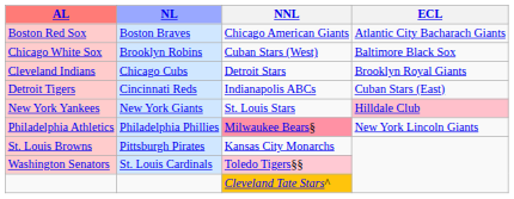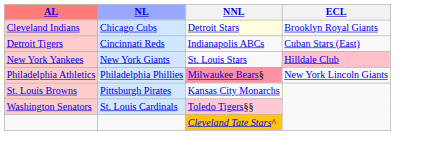 <table class="wikitable" style="font-size:100%;line-height:1.1;">
 <tr>
 <th style="background-color: #FF7B77;"><a href='#'>AL</a></th>
 <th style="background-color: #99A8FF;"><a href='#'>NL</a></th>
 <th><a href='#'>NNL</a></th>
 <th><a href='#'>ECL</a></th>
 </tr>
 <tr>
-<td style="background-color: #FFCCCC;"><a href='#'>Boston Red Sox</a></td>
-<td style="background-color: #D0E7FF;"><a href='#'>Boston Braves</a></td>
-<td><a href='#'>Chicago American Giants</a></td>
-<td><a href='#'>Atlantic City Bacharach Giants</a></td>
-</tr>
-<tr>
-<td style="background-color: #FFCCCC;"><a href='#'>Chicago White Sox</a></td>
-<td style="background-color: #D0E7FF;"><a href='#'>Brooklyn Robins</a></td>
-<td><a href='#'>Cuban Stars (West)</a></td>
-<td><a href='#'>Baltimore Black Sox</a></td>
-</tr>
-<tr>
 <td style="background-color: #FFCCCC;"><a href='#'>Cleveland Indians</a></td>
 <td style="background-color: #D0E7FF;"><a href='#'>Chicago Cubs</a></td>
-<td><a href='#'>Detroit Stars</a></td>
+<td style="background: lightyellow;"><a href='#'>Detroit Stars</a></td>
 <td><a href='#'>Brooklyn Royal Giants</a></td>
 </tr>
 <tr>
 <td style="background-color: #FFCCCC;"><a href='#'>Detroit Tigers</a></td>
 <td style="background-color: #D0E7FF;"><a href='#'>Cincinnati Reds</a></td>
 <td><a href='#'>Indianapolis ABCs</a></td>
 <td><a href='#'>Cuban Stars (East)</a></td>
 </tr>
 <tr>
 <td style="background-color: #FFCCCC;"><a href='#'>New York Yankees</a></td>
 <td style="background-color: #D0E7FF;"><a href='#'>New York Giants</a></td>
 <td><a href='#'>St. Louis Stars</a></td>
 <td style="background: pink;"><a href='#'>Hilldale Club</a></td>
 </tr>
 <tr>
 <td style="background-color: #FFCCCC;"><a href='#'>Philadelphia Athletics</a></td>
 <td style="background-color: #D0E7FF;"><a href='#'>Philadelphia Phillies</a></td>
 <td style="background-color: #FF91A4;"><a href='#'>Milwaukee Bears</a>§</td>
 <td><a href='#'>New York Lincoln Giants</a></td>
 </tr>
 <tr>
 <td style="background-color: #FFCCCC;"><a href='#'>St. Louis Browns</a></td>
 <td style="background-color: #D0E7FF;"><a href='#'>Pittsburgh Pirates</a></td>
 <td><a href='#'>Kansas City Monarchs</a></td>
 <td rowspan="3"> </td>
 </tr>
 <tr>
 <td style="background-color: #FFCCCC;"><a href='#'>Washington Senators</a></td>
 <td style="background-color: #D0E7FF;"><a href='#'>St. Louis Cardinals</a></td>
 <td style="background-color: #FFC9D3;"><a href='#'>Toledo Tigers</a>§§</td>
 </tr>
 <tr>
 <td></td>
 <td></td>
 <td style="background-color: #FFC40C;"><em><a href='#'>Cleveland Tate Stars</a></em>^</td>
 </tr>
 </table>
